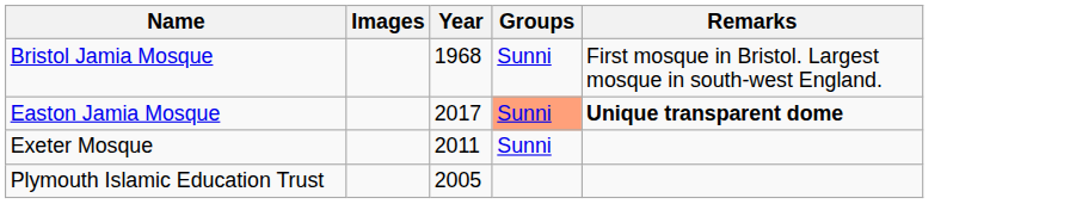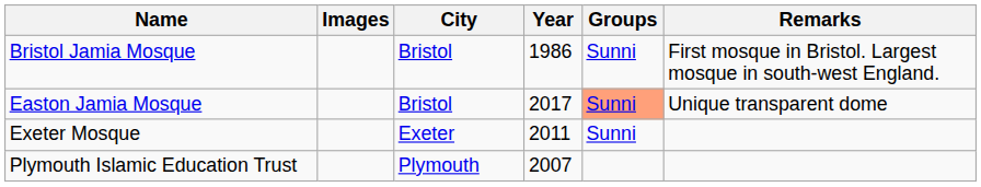 <table class="wikitable sortable">
 <tr>
 <th width="250" align="left">Name</th>
 <th align="center" class="unsortable">Images</th>
+<th width="100" align="left">City</th>
 <th width="40" align="left">Year</th>
 <th width="60" align="left">Groups</th>
 <th width="250" align="left" class="unsortable">Remarks</th>
 </tr>
 <tr valign=top>
 <td><a href='#'>Bristol Jamia Mosque</a></td>
 <td></td>
-<td>1968</td>
+<td><a href='#'>Bristol</a></td>
+<td>1986</td>
 <td><a href='#'>Sunni</a></td>
 <td>First mosque in Bristol. Largest mosque in south-west England.</td>
 </tr>
 <tr valign=top>
 <td><a href='#'>Easton Jamia Mosque</a></td>
 <td></td>
+<td><a href='#'>Bristol</a></td>
 <td>2017</td>
 <td style="background: lightsalmon;"><a href='#'>Sunni</a></td>
-<td><strong>Unique transparent dome</strong></td>
+<td>Unique transparent dome</td>
 </tr>
 <tr valign=top>
 <td>Exeter Mosque</td>
 <td></td>
+<td><a href='#'>Exeter</a></td>
 <td>2011</td>
 <td><a href='#'>Sunni</a></td>
 <td></td>
 </tr>
 <tr>
 <td>Plymouth Islamic Education Trust</td>
 <td></td>
-<td>2005</td>
+<td><a href='#'>Plymouth</a></td>
+<td>2007</td>
 <td></td>
 <td></td>
 </tr>
 </table>
